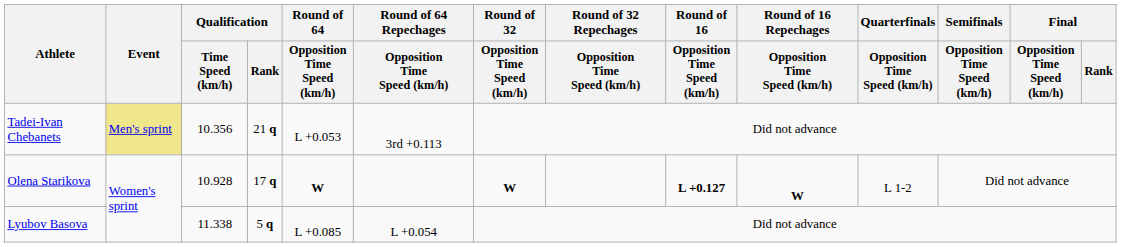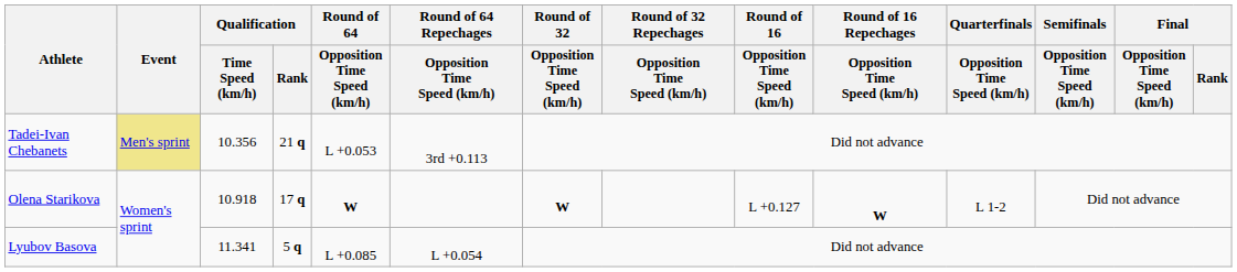 <table class="wikitable" style="font-size:90%">
 <tr>
 <th rowspan=2>Athlete</th>
 <th rowspan=2>Event</th>
 <th colspan=2>Qualification</th>
 <th>Round of 64</th>
 <th>Round of 64 Repechages</th>
 <th>Round of 32</th>
 <th>Round of 32 Repechages</th>
 <th>Round of 16</th>
 <th>Round of 16 Repechages</th>
 <th>Quarterfinals</th>
 <th>Semifinals</th>
 <th colspan=2>Final</th>
 </tr>
 <tr style="font-size:95%">
 <th>Time<br>Speed (km/h)</th>
 <th>Rank</th>
 <th>Opposition<br>Time<br>Speed (km/h)</th>
 <th>Opposition<br>Time<br>Speed (km/h)</th>
 <th>Opposition<br>Time<br>Speed (km/h)</th>
 <th>Opposition<br>Time<br>Speed (km/h)</th>
 <th>Opposition<br>Time<br>Speed (km/h)</th>
 <th>Opposition<br>Time<br>Speed (km/h)</th>
 <th>Opposition<br>Time<br>Speed (km/h)</th>
 <th>Opposition<br>Time<br>Speed (km/h)</th>
 <th>Opposition<br>Time<br>Speed (km/h)</th>
 <th>Rank</th>
 </tr>
 <tr align=center>
 <td align=left><a href='#'>Tadei-Ivan Chebanets</a></td>
 <td align=left style="background: khaki;"><a href='#'>Men's sprint</a></td>
 <td>10.356</td>
 <td>21 <strong>q</strong></td>
 <td><br>L +0.053 </td>
 <td><br><br>3rd +0.113</td>
 <td colspan=8>Did not advance</td>
 </tr>
 <tr align=center>
 <td align=left><a href='#'>Olena Starikova</a></td>
 <td align=left rowspan=2><a href='#'>Women's sprint</a></td>
-<td>10.928</td>
+<td>10.918</td>
 <td>17 <strong>q</strong></td>
 <td><br><strong>W</strong></td>
 <td></td>
 <td><br><strong>W</strong></td>
 <td></td>
-<td><strong><br>L +0.127 </strong></td>
+<td><br>L +0.127 </td>
 <td><br><br><strong>W</strong></td>
 <td><br>L 1-2</td>
 <td colspan=3>Did not advance</td>
 </tr>
 <tr align=center>
 <td align=left><a href='#'>Lyubov Basova</a></td>
-<td>11.338</td>
+<td>11.341</td>
 <td>5 <strong>q</strong></td>
 <td><br>L +0.085 </td>
 <td><br>L +0.054</td>
 <td colspan=8>Did not advance</td>
 </tr>
 </table>
